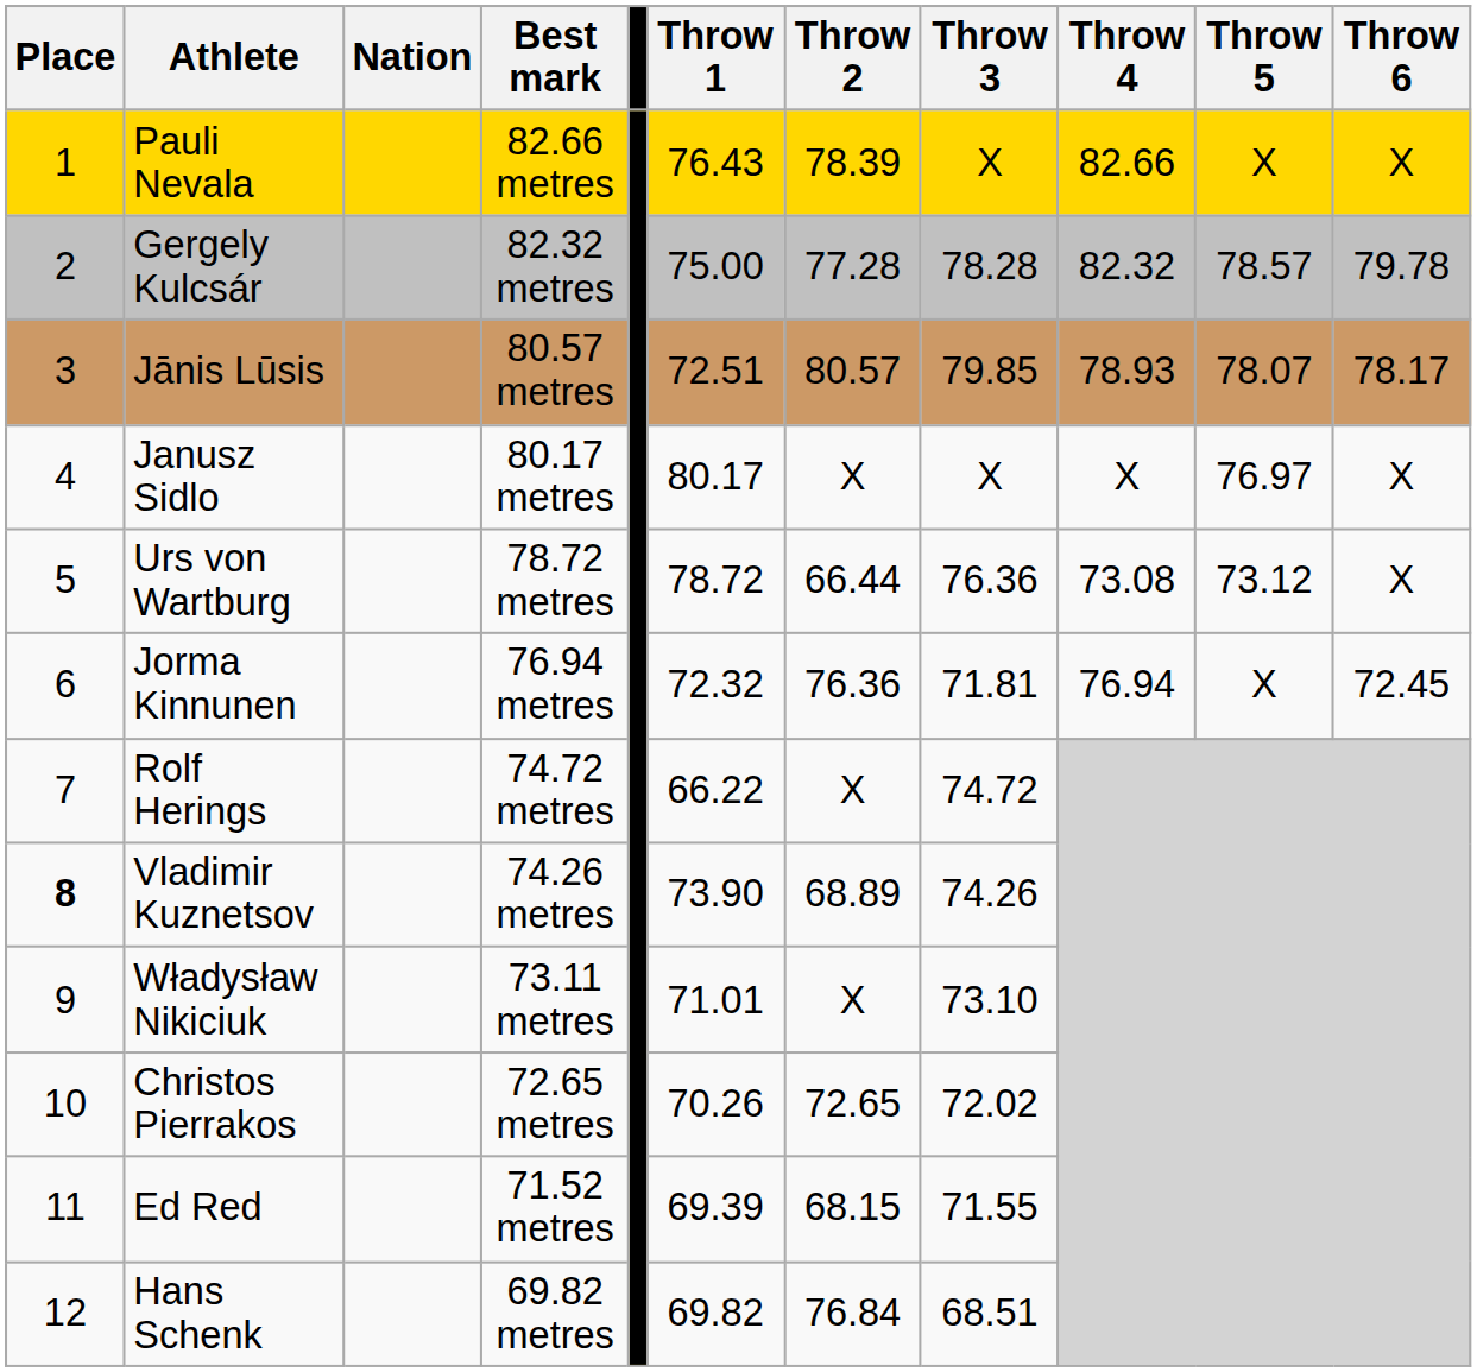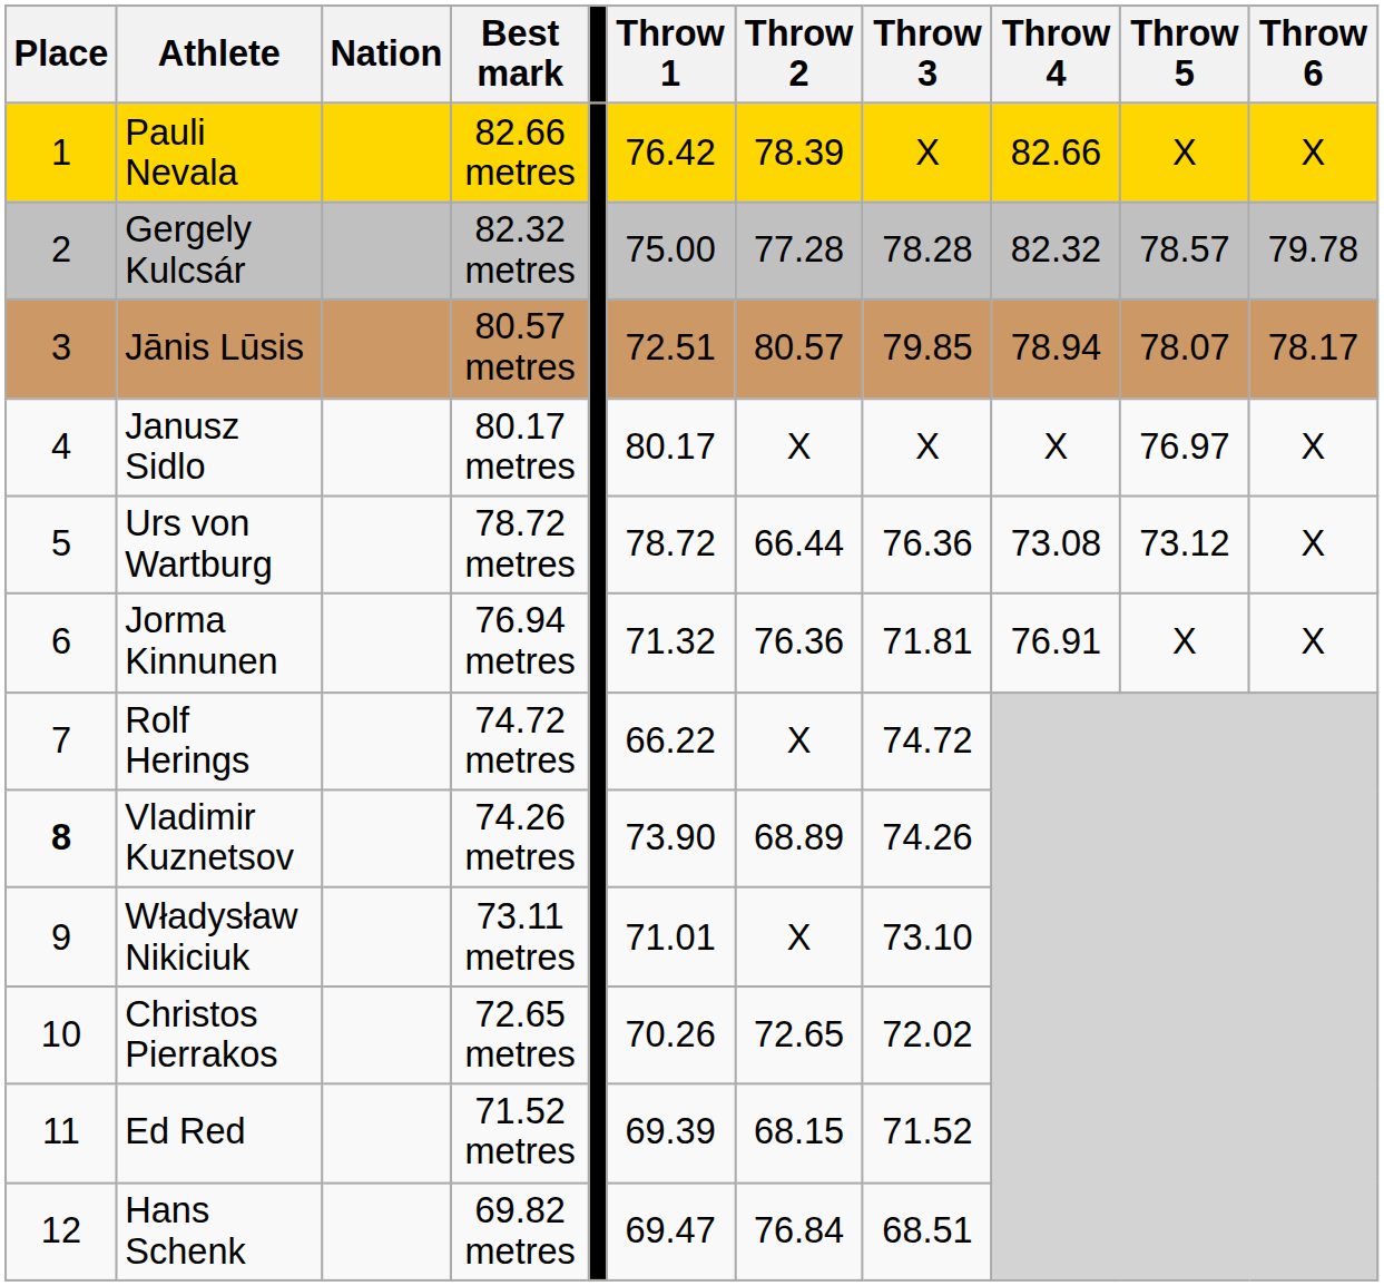 <table class=wikitable>
 <tr>
 <th>Place</th>
 <th>Athlete</th>
 <th>Nation</th>
 <th>Best mark</th>
 <td bgcolor=black></td>
 <th>Throw 1</th>
 <th>Throw 2</th>
 <th>Throw 3</th>
 <th>Throw 4</th>
 <th>Throw 5</th>
 <th>Throw 6</th>
 </tr>
 <tr align=center bgcolor=gold>
 <td>1</td>
 <td align=left>Pauli Nevala</td>
 <td align=left></td>
 <td>82.66 metres</td>
 <td rowspan=12 bgcolor=black></td>
-<td>76.43</td>
+<td>76.42</td>
 <td>78.39</td>
 <td>X</td>
 <td>82.66</td>
 <td>X</td>
 <td>X</td>
 </tr>
 <tr align=center bgcolor=silver>
 <td>2</td>
 <td align=left>Gergely Kulcsár</td>
 <td align=left></td>
 <td>82.32 metres</td>
 <td>75.00</td>
 <td>77.28</td>
 <td>78.28</td>
 <td>82.32</td>
 <td>78.57</td>
 <td>79.78</td>
 </tr>
 <tr align=center bgcolor=cc9966>
 <td>3</td>
 <td align=left>Jānis Lūsis</td>
 <td align=left></td>
 <td>80.57 metres</td>
 <td>72.51</td>
 <td>80.57</td>
 <td>79.85</td>
-<td>78.93</td>
+<td>78.94</td>
 <td>78.07</td>
 <td>78.17</td>
 </tr>
 <tr align=center>
 <td>4</td>
 <td align=left>Janusz Sidlo</td>
 <td align=left></td>
 <td>80.17 metres</td>
 <td>80.17</td>
 <td>X</td>
 <td>X</td>
 <td>X</td>
 <td>76.97</td>
 <td>X</td>
 </tr>
 <tr align=center>
 <td>5</td>
 <td align=left>Urs von Wartburg</td>
 <td align=left></td>
 <td>78.72 metres</td>
 <td>78.72</td>
 <td>66.44</td>
 <td>76.36</td>
 <td>73.08</td>
 <td>73.12</td>
 <td>X</td>
 </tr>
 <tr align=center>
 <td>6</td>
 <td align=left>Jorma Kinnunen</td>
 <td align=left></td>
 <td>76.94 metres</td>
-<td>72.32</td>
+<td>71.32</td>
 <td>76.36</td>
 <td>71.81</td>
-<td>76.94</td>
+<td>76.91</td>
 <td>X</td>
-<td>72.45</td>
+<td>X</td>
 </tr>
 <tr align=center>
 <td>7</td>
 <td align=left>Rolf Herings</td>
 <td align=left></td>
 <td>74.72 metres</td>
 <td>66.22</td>
 <td>X</td>
 <td>74.72</td>
 <td colspan=3 rowspan=6 bgcolor=lightgray></td>
 </tr>
 <tr align=center>
 <td><strong>8</strong></td>
 <td align=left>Vladimir Kuznetsov</td>
 <td align=left></td>
 <td>74.26 metres</td>
 <td>73.90</td>
 <td>68.89</td>
 <td>74.26</td>
 </tr>
 <tr align=center>
 <td>9</td>
 <td align=left>Władysław Nikiciuk</td>
 <td align=left></td>
 <td>73.11 metres</td>
 <td>71.01</td>
 <td>X</td>
 <td>73.10</td>
 </tr>
 <tr align=center>
 <td>10</td>
 <td align=left>Christos Pierrakos</td>
 <td align=left></td>
 <td>72.65 metres</td>
 <td>70.26</td>
 <td>72.65</td>
 <td>72.02</td>
 </tr>
 <tr align=center>
 <td>11</td>
 <td align=left>Ed Red</td>
 <td align=left></td>
 <td>71.52 metres</td>
 <td>69.39</td>
 <td>68.15</td>
-<td>71.55</td>
+<td>71.52</td>
 </tr>
 <tr align=center>
 <td>12</td>
 <td align=left>Hans Schenk</td>
 <td align=left></td>
 <td>69.82 metres</td>
-<td>69.82</td>
+<td>69.47</td>
 <td>76.84</td>
 <td>68.51</td>
 </tr>
 </table>
